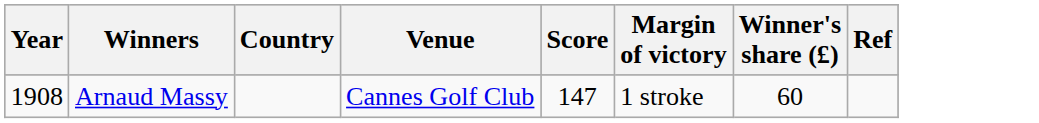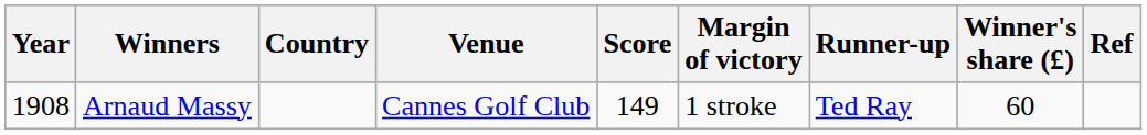 <table class="wikitable">
 <tr>
 <th>Year</th>
 <th>Winners</th>
 <th>Country</th>
 <th>Venue</th>
 <th>Score</th>
 <th>Margin<br>of victory</th>
+<th>Runner-up</th>
 <th>Winner's<br>share (£)</th>
 <th>Ref</th>
 </tr>
 <tr>
 <td>1908</td>
 <td><a href='#'>Arnaud Massy</a></td>
 <td></td>
 <td><a href='#'>Cannes Golf Club</a></td>
-<td align=center>147</td>
+<td align=center>149</td>
 <td>1 stroke</td>
+<td> <a href='#'>Ted Ray</a></td>
 <td align=center>60</td>
 <td></td>
 </tr>
 </table>
